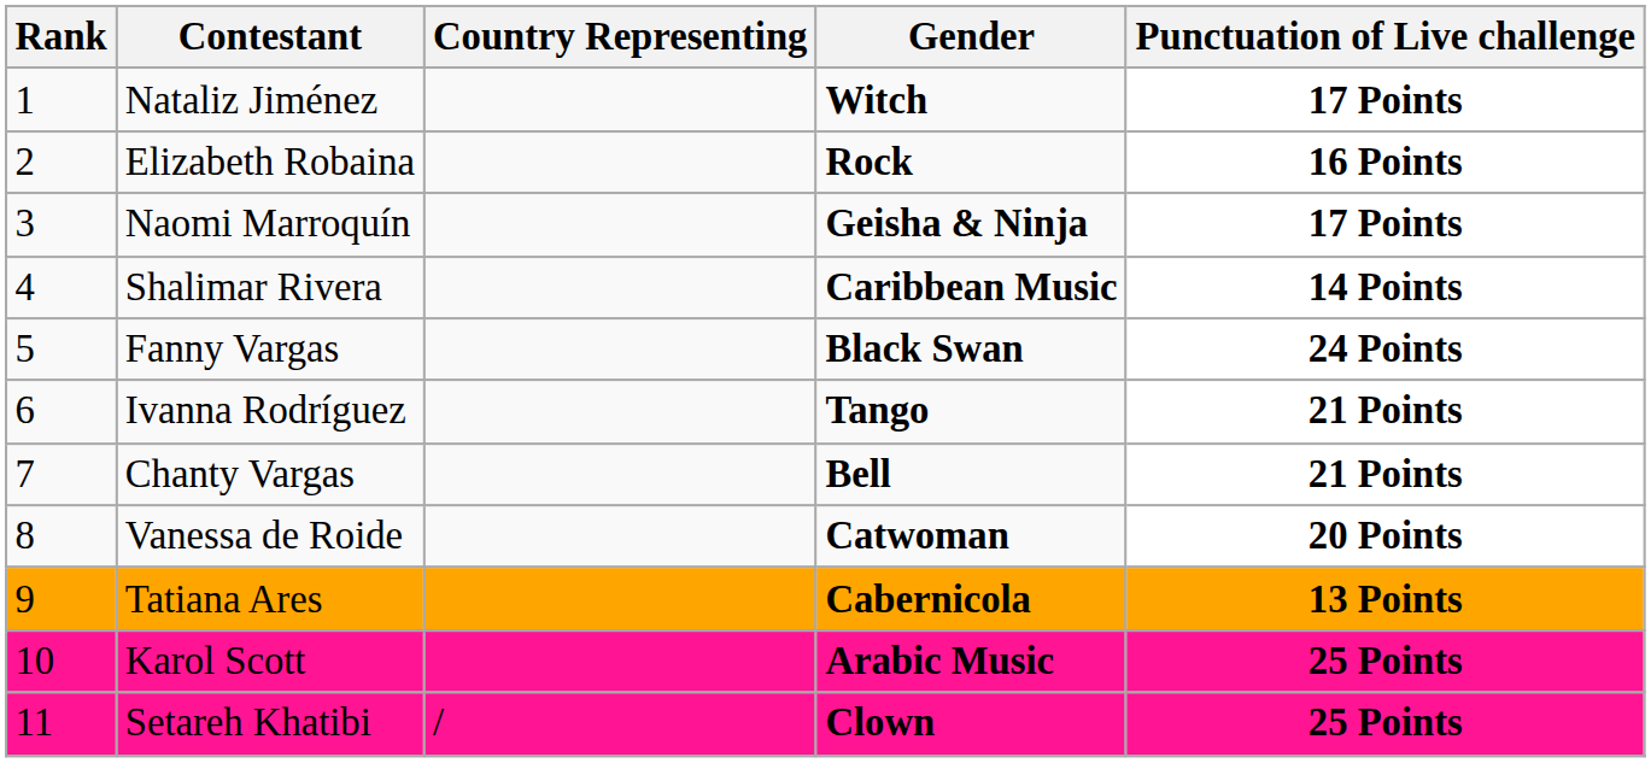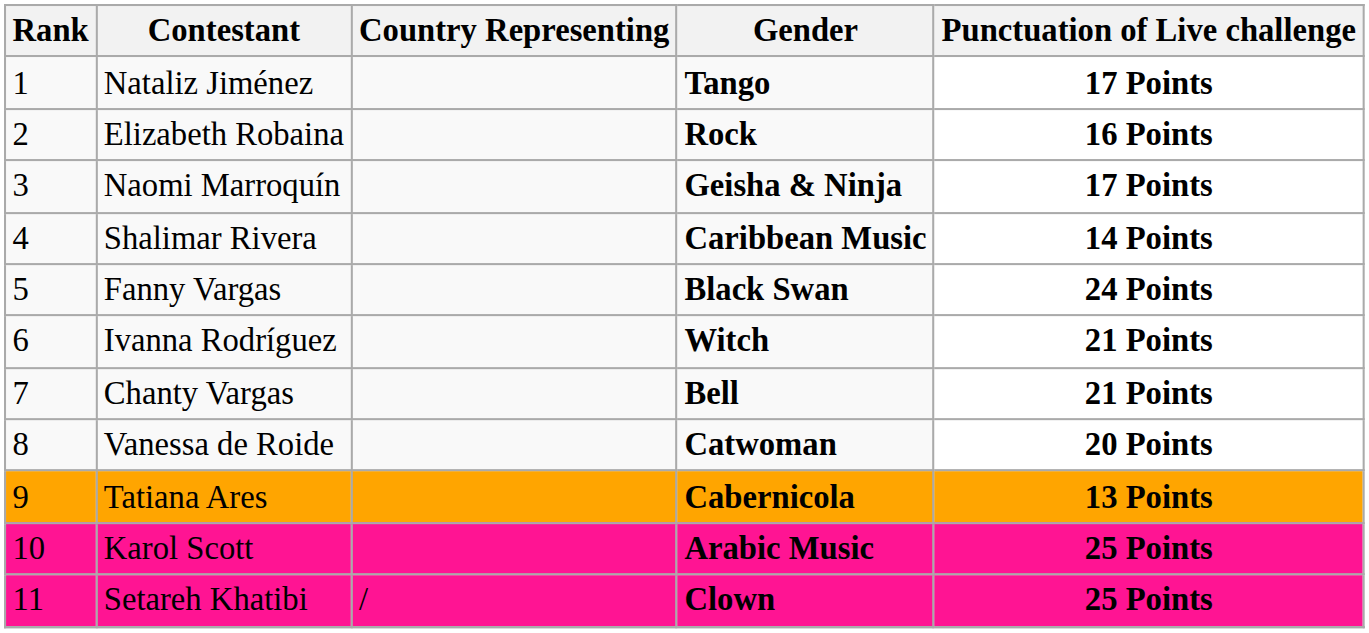 <table class="wikitable">
 <tr>
 <th>Rank</th>
 <th>Contestant</th>
 <th>Country Representing</th>
 <th>Gender</th>
 <th>Punctuation of Live challenge</th>
 </tr>
 <tr>
 <td>1</td>
 <td>Nataliz Jiménez</td>
 <td><strong></strong></td>
-<td><strong>Witch</strong></td>
+<td><strong>Tango</strong></td>
 <td style="background:white; text-align:Center;"><strong>17 Points</strong></td>
 </tr>
 <tr>
 <td>2</td>
 <td>Elizabeth Robaina</td>
 <td><strong></strong></td>
 <td><strong>Rock</strong></td>
 <td style="background:white; text-align:Center;"><strong>16 Points</strong></td>
 </tr>
 <tr>
 <td>3</td>
 <td>Naomi Marroquín</td>
 <td><strong></strong></td>
 <td><strong>Geisha & Ninja</strong></td>
 <td style="background:white; text-align:Center;"><strong>17 Points</strong></td>
 </tr>
 <tr>
 <td>4</td>
 <td>Shalimar Rivera</td>
 <td><strong></strong></td>
 <td><strong>Caribbean Music</strong></td>
 <td style="background:white; text-align:Center;"><strong>14 Points</strong></td>
 </tr>
 <tr>
 <td>5</td>
 <td>Fanny Vargas</td>
 <td><strong></strong></td>
 <td><strong>Black Swan</strong></td>
 <td style="background:white; text-align:Center;"><strong>24 Points</strong></td>
 </tr>
 <tr>
 <td>6</td>
 <td>Ivanna Rodríguez</td>
 <td><strong></strong></td>
-<td><strong>Tango</strong></td>
+<td><strong>Witch</strong></td>
 <td style="background:white; text-align:Center;"><strong>21 Points</strong></td>
 </tr>
 <tr>
 <td>7</td>
 <td>Chanty Vargas</td>
 <td><strong></strong></td>
 <td><strong>Bell</strong></td>
 <td style="background:white; text-align:Center;"><strong>21 Points</strong></td>
 </tr>
 <tr>
 <td>8</td>
 <td>Vanessa de Roide</td>
 <td><strong></strong></td>
 <td><strong>Catwoman</strong></td>
 <td style="background:white; text-align:Center;"><strong>20 Points</strong></td>
 </tr>
 <tr>
 <td bgcolor="Orange">9</td>
 <td bgcolor="Orange">Tatiana Ares</td>
 <td bgcolor="Orange"><strong></strong></td>
 <td bgcolor="Orange"><strong>Cabernicola</strong></td>
 <td style="background:orange; text-align:Center;"><strong>13 Points</strong></td>
 </tr>
 <tr>
 <td bgcolor="deeppink">10</td>
 <td bgcolor="deeppink">Karol Scott</td>
 <td bgcolor="deeppink"><strong></strong></td>
 <td bgcolor="deeppink"><strong>Arabic Music</strong></td>
 <td style="background:deeppink; text-align:Center;"><strong>25 Points</strong></td>
 </tr>
 <tr>
 <td bgcolor="deeppink">11</td>
 <td bgcolor="deeppink">Setareh Khatibi</td>
 <td bgcolor="deeppink"><strong></strong>/<strong></strong></td>
 <td bgcolor="deeppink"><strong>Clown</strong></td>
 <td style="background:deeppink; text-align:Center;"><strong>25 Points</strong></td>
 </tr>
 <tr>
 </tr>
 </table>
